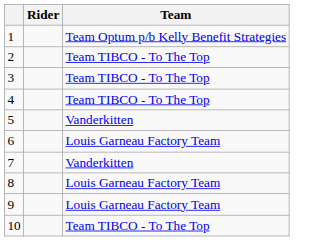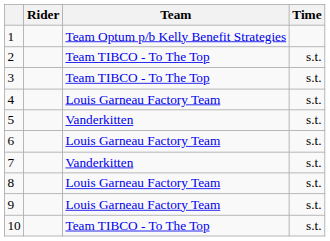 <table class="wikitable">
 <tr>
 <th></th>
 <th>Rider</th>
 <th>Team</th>
+<th>Time</th>
 </tr>
 <tr>
 <td>1</td>
 <td></td>
 <td><a href='#'>Team Optum p/b Kelly Benefit Strategies</a></td>
+<td align="right"></td>
 </tr>
 <tr>
 <td>2</td>
 <td></td>
 <td><a href='#'>Team TIBCO - To The Top</a></td>
+<td align="right">s.t.</td>
 </tr>
 <tr>
 <td>3</td>
 <td></td>
 <td><a href='#'>Team TIBCO - To The Top</a></td>
+<td align="right">s.t.</td>
 </tr>
 <tr>
 <td>4</td>
 <td></td>
-<td><a href='#'>Team TIBCO - To The Top</a></td>
+<td><a href='#'>Louis Garneau Factory Team</a></td>
+<td align="right">s.t.</td>
 </tr>
 <tr>
 <td>5</td>
 <td></td>
 <td><a href='#'>Vanderkitten</a></td>
+<td align="right">s.t.</td>
 </tr>
 <tr>
 <td>6</td>
 <td></td>
 <td><a href='#'>Louis Garneau Factory Team</a></td>
+<td align="right">s.t.</td>
 </tr>
 <tr>
 <td>7</td>
 <td></td>
 <td><a href='#'>Vanderkitten</a></td>
+<td align="right">s.t.</td>
 </tr>
 <tr>
 <td>8</td>
 <td></td>
 <td><a href='#'>Louis Garneau Factory Team</a></td>
+<td align="right">s.t.</td>
 </tr>
 <tr>
 <td>9</td>
 <td></td>
 <td><a href='#'>Louis Garneau Factory Team</a></td>
+<td align="right">s.t.</td>
 </tr>
 <tr>
 <td>10</td>
 <td></td>
 <td><a href='#'>Team TIBCO - To The Top</a></td>
+<td align="right">s.t.</td>
 </tr>
 </table>
